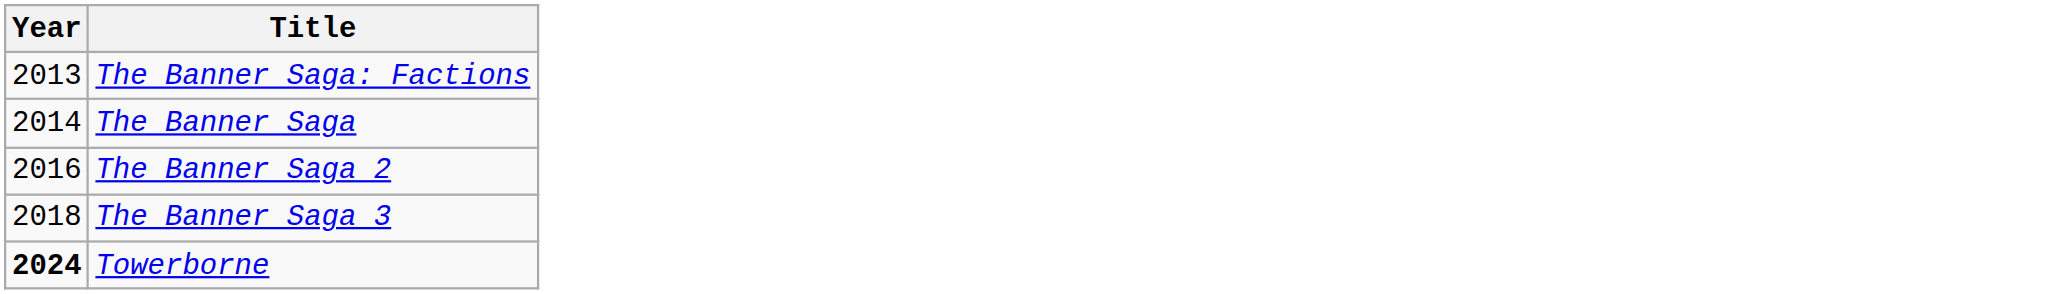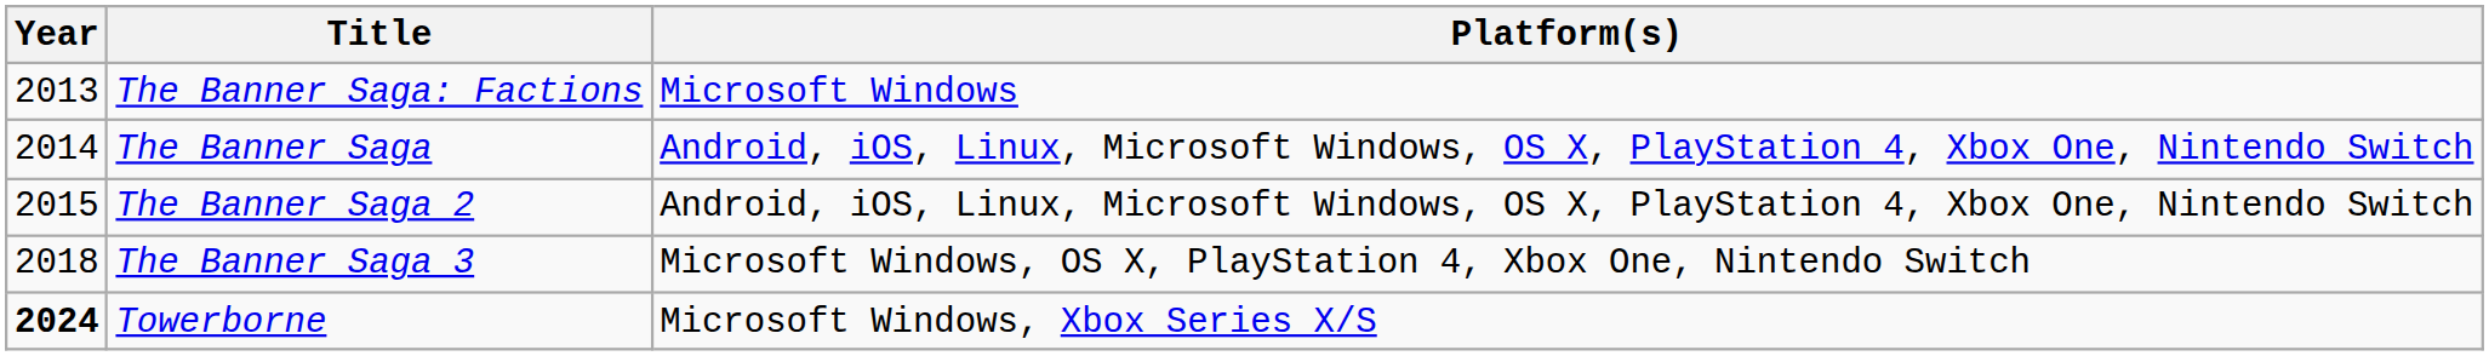 <table class="wikitable sortable">
 <tr>
 <th>Year</th>
 <th>Title</th>
+<th>Platform(s)</th>
 </tr>
 <tr>
 <td>2013</td>
 <td><em><a href='#'>The Banner Saga: Factions</a></em></td>
+<td><a href='#'>Microsoft Windows</a></td>
 </tr>
 <tr>
 <td>2014</td>
 <td><em><a href='#'>The Banner Saga</a></em></td>
+<td><a href='#'>Android</a>, <a href='#'>iOS</a>, <a href='#'>Linux</a>, Microsoft Windows, <a href='#'>OS X</a>, <a href='#'>PlayStation 4</a>, <a href='#'>Xbox One</a>, <a href='#'>Nintendo Switch</a></td>
 </tr>
 <tr>
-<td>2016</td>
+<td>2015</td>
 <td><em><a href='#'>The Banner Saga 2</a></em></td>
+<td>Android, iOS, Linux, Microsoft Windows, OS X, PlayStation 4, Xbox One, Nintendo Switch</td>
 </tr>
 <tr>
 <td>2018</td>
 <td><em><a href='#'>The Banner Saga 3</a></em></td>
+<td>Microsoft Windows, OS X, PlayStation 4, Xbox One, Nintendo Switch</td>
 </tr>
 <tr>
 <td><strong>2024</strong></td>
 <td><em><a href='#'>Towerborne</a></em></td>
+<td>Microsoft Windows,  <a href='#'>Xbox Series X/S</a></td>
 </tr>
 </table>
